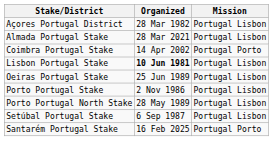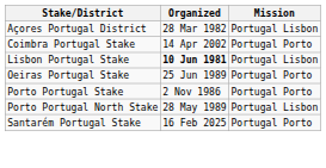 <table class="wikitable sortable">
 <tr>
 <th>Stake/District</th>
 <th data-sort-type=date>Organized</th>
 <th>Mission</th>
 </tr>
 <tr>
 <td>Açores Portugal District</td>
 <td>28 Mar 1982</td>
-<td>Portugal Lisbon</td>
-</tr>
-<tr>
-<td>Almada Portugal Stake</td>
-<td>28 Mar 2021</td>
 <td>Portugal Lisbon</td>
 </tr>
 <tr>
 <td>Coimbra Portugal Stake</td>
 <td>14 Apr 2002</td>
 <td>Portugal Porto</td>
 </tr>
 <tr>
 <td>Lisbon Portugal Stake</td>
 <td><strong>10 Jun 1981</strong></td>
 <td>Portugal Lisbon</td>
 </tr>
 <tr>
 <td>Oeiras Portugal Stake</td>
 <td>25 Jun 1989</td>
-<td>Portugal Lisbon</td>
+<td>Portugal Porto</td>
 </tr>
 <tr>
 <td>Porto Portugal Stake</td>
 <td>2 Nov 1986</td>
-<td>Portugal Lisbon</td>
+<td>Portugal Porto</td>
 </tr>
 <tr>
 <td>Porto Portugal North Stake</td>
 <td>28 May 1989</td>
-<td>Portugal Lisbon</td>
-</tr>
-<tr>
-<td>Setúbal Portugal Stake</td>
-<td>6 Sep 1987</td>
 <td>Portugal Lisbon</td>
 </tr>
 <tr>
 <td>Santarém Portugal Stake</td>
 <td>16 Feb 2025</td>
 <td>Portugal Porto</td>
 </tr>
 </table>
